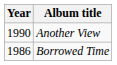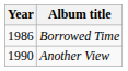 <table class="wikitable">
 <tr>
 <th>Year</th>
 <th>Album title</th>
 </tr>
 <tr>
+<td>1986</td>
+<td><em> Borrowed Time </em></td>
+</tr>
+<tr>
 <td>1990</td>
 <td><em>Another View</em></td>
 </tr>
-<tr>
-<td>1986</td>
-<td><em> Borrowed Time </em></td>
-</tr>
 </table>
